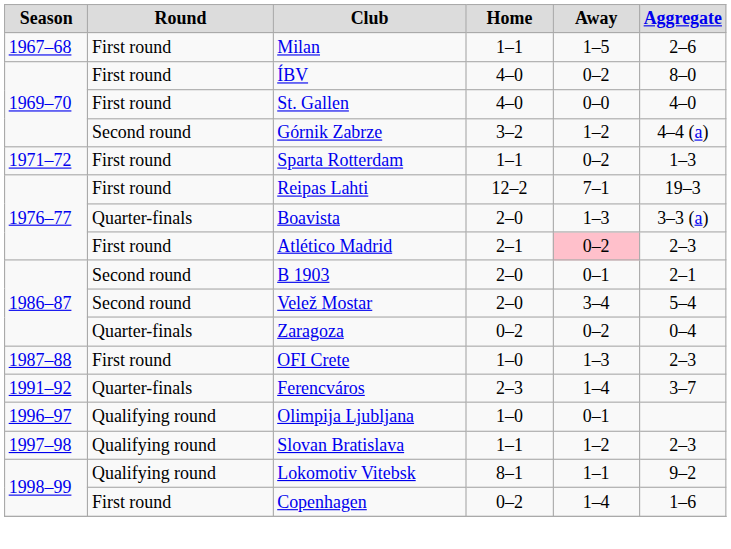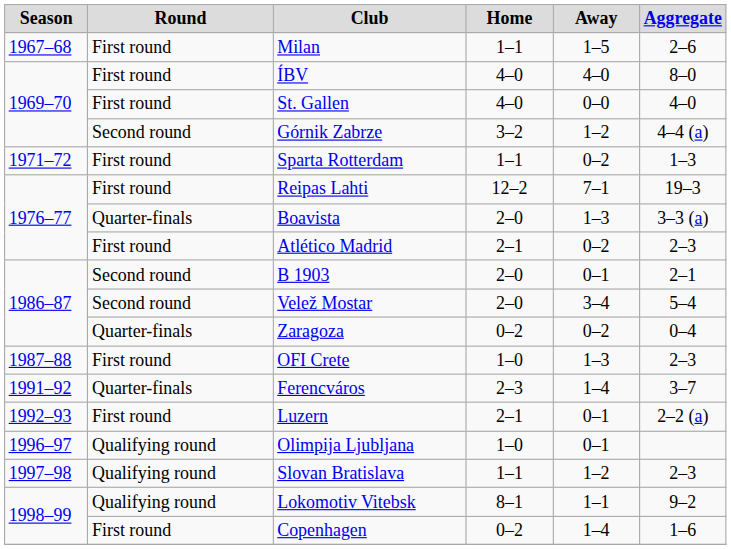 <table class="wikitable" style="text-align: center;">
 <tr>
 <th width="67" style="background:#DCDCDC">Season</th>
 <th width="158" style="background:#DCDCDC">Round</th>
 <th width="165" style="background:#DCDCDC">Club</th>
 <th width="70" style="background:#DCDCDC">Home</th>
 <th width="70" style="background:#DCDCDC">Away</th>
 <th width="70" style="background:#DCDCDC"><a href='#'>Aggregate</a></th>
 </tr>
 <tr>
 <td align=left><a href='#'>1967–68</a></td>
 <td align=left>First round</td>
 <td align=left> <a href='#'>Milan</a></td>
 <td>1–1</td>
 <td>1–5</td>
 <td>2–6</td>
 </tr>
 <tr>
 <td rowspan=3 align=left><a href='#'>1969–70</a></td>
 <td align=left>First round</td>
 <td align=left> <a href='#'>ÍBV</a></td>
 <td>4–0</td>
-<td>0–2</td>
+<td>4–0</td>
 <td>8–0</td>
 </tr>
 <tr>
 <td align=left>First round</td>
 <td align=left> <a href='#'>St. Gallen</a></td>
 <td>4–0</td>
 <td>0–0</td>
 <td>4–0</td>
 </tr>
 <tr>
 <td align=left>Second round</td>
 <td align=left> <a href='#'>Górnik Zabrze</a></td>
 <td>3–2</td>
 <td>1–2</td>
 <td>4–4 (<a href='#'>a</a>)</td>
 </tr>
 <tr>
 <td align=left><a href='#'>1971–72</a></td>
 <td align=left>First round</td>
 <td align=left> <a href='#'>Sparta Rotterdam</a></td>
 <td>1–1</td>
 <td>0–2</td>
 <td>1–3</td>
 </tr>
 <tr>
 <td rowspan=3 align=left><a href='#'>1976–77</a></td>
 <td align=left>First round</td>
 <td align=left> <a href='#'>Reipas Lahti</a></td>
 <td>12–2</td>
 <td>7–1</td>
 <td>19–3</td>
 </tr>
 <tr>
 <td align=left>Quarter-finals</td>
 <td align=left> <a href='#'>Boavista</a></td>
 <td>2–0</td>
 <td>1–3</td>
 <td>3–3 (<a href='#'>a</a>)</td>
 </tr>
 <tr>
 <td align=left>First round</td>
 <td align=left> <a href='#'>Atlético Madrid</a></td>
 <td>2–1</td>
-<td style="background: pink;">0–2</td>
+<td>0–2</td>
 <td>2–3</td>
 </tr>
 <tr>
 <td rowspan=3 align=left><a href='#'>1986–87</a></td>
 <td align=left>Second round</td>
 <td align=left> <a href='#'>B 1903</a></td>
 <td>2–0</td>
 <td>0–1</td>
 <td>2–1</td>
 </tr>
 <tr>
 <td align=left>Second round</td>
 <td align=left> <a href='#'>Velež Mostar</a></td>
 <td>2–0</td>
 <td>3–4</td>
 <td>5–4</td>
 </tr>
 <tr>
 <td align=left>Quarter-finals</td>
 <td align=left> <a href='#'>Zaragoza</a></td>
 <td>0–2</td>
 <td>0–2</td>
 <td>0–4</td>
 </tr>
 <tr>
 <td align=left><a href='#'>1987–88</a></td>
 <td align=left>First round</td>
 <td align=left> <a href='#'>OFI Crete</a></td>
 <td>1–0</td>
 <td>1–3</td>
 <td>2–3</td>
 </tr>
 <tr>
 <td align=left><a href='#'>1991–92</a></td>
 <td align=left>Quarter-finals</td>
 <td align=left> <a href='#'>Ferencváros</a></td>
 <td>2–3</td>
 <td>1–4</td>
 <td>3–7</td>
 </tr>
 <tr>
+<td align=left><a href='#'>1992–93</a></td>
+<td align=left>First round</td>
+<td align=left> <a href='#'>Luzern</a></td>
+<td>2–1</td>
+<td>0–1</td>
+<td>2–2 (<a href='#'>a</a>)</td>
+</tr>
+<tr>
 <td align=left><a href='#'>1996–97</a></td>
 <td align=left>Qualifying round</td>
 <td align=left> <a href='#'>Olimpija Ljubljana</a></td>
 <td>1–0 </td>
 <td>0–1</td>
 <td></td>
 </tr>
 <tr>
 <td align=left><a href='#'>1997–98</a></td>
 <td align=left>Qualifying round</td>
 <td align=left> <a href='#'>Slovan Bratislava</a></td>
 <td>1–1</td>
 <td>1–2</td>
 <td>2–3</td>
 </tr>
 <tr>
 <td rowspan=2 align=left><a href='#'>1998–99</a></td>
 <td align=left>Qualifying round</td>
 <td align=left> <a href='#'>Lokomotiv Vitebsk</a></td>
 <td>8–1</td>
 <td>1–1</td>
 <td>9–2</td>
 </tr>
 <tr>
 <td align=left>First round</td>
 <td align=left> <a href='#'>Copenhagen</a></td>
 <td>0–2</td>
 <td>1–4</td>
 <td>1–6</td>
 </tr>
 <tr>
 </tr>
 </table>
